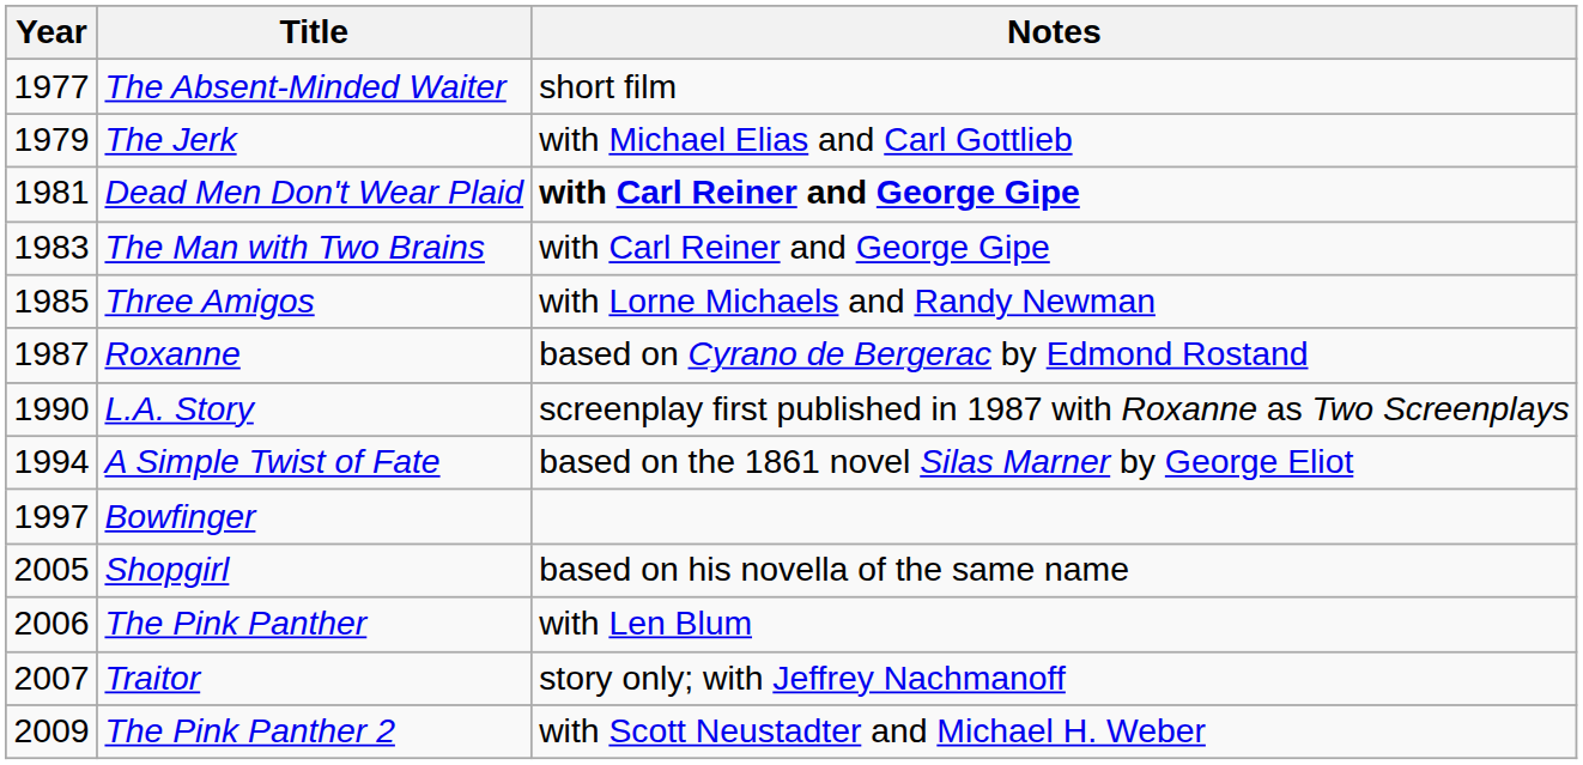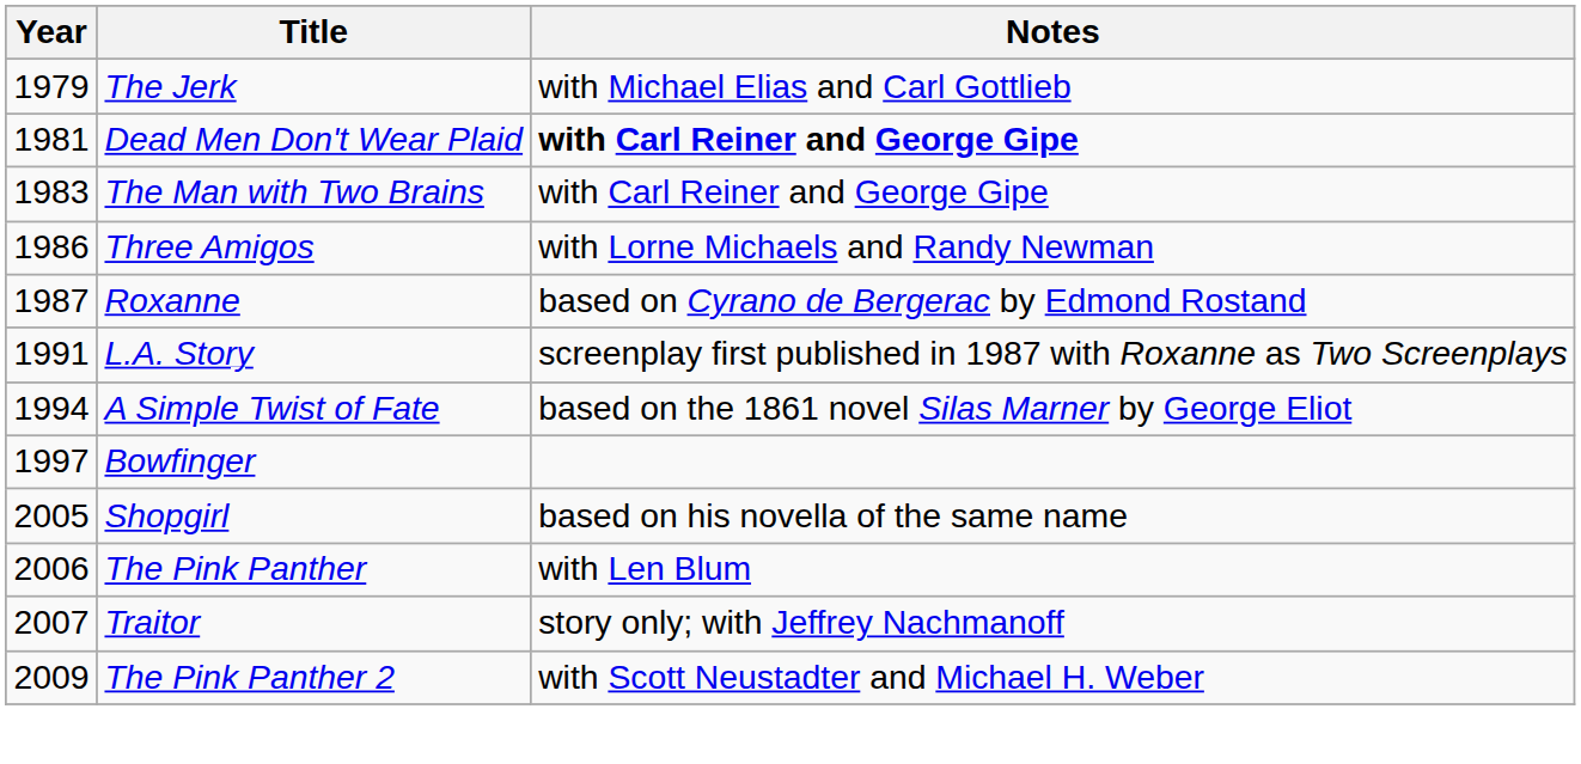 <table class="wikitable">
 <tr>
 <th scope="col">Year</th>
 <th scope="col">Title</th>
 <th scope="col">Notes</th>
-</tr>
-<tr>
-<td>1977</td>
-<td scope="row"><em><a href='#'>The Absent-Minded Waiter</a></em></td>
-<td>short film</td>
 </tr>
 <tr>
 <td>1979</td>
 <td scope="row"><em><a href='#'>The Jerk</a></em></td>
 <td>with <a href='#'>Michael Elias</a> and <a href='#'>Carl Gottlieb</a></td>
 </tr>
 <tr>
 <td>1981</td>
 <td scope="row"><em><a href='#'>Dead Men Don't Wear Plaid</a></em></td>
 <td><strong>with <a href='#'>Carl Reiner</a> and <a href='#'>George Gipe</a></strong></td>
 </tr>
 <tr>
 <td>1983</td>
 <td scope="row"><em><a href='#'>The Man with Two Brains</a></em></td>
 <td>with <a href='#'>Carl Reiner</a> and <a href='#'>George Gipe</a></td>
 </tr>
 <tr>
-<td>1985</td>
+<td>1986</td>
 <td scope="row"><em><a href='#'>Three Amigos</a></em></td>
 <td>with <a href='#'>Lorne Michaels</a> and <a href='#'>Randy Newman</a></td>
 </tr>
 <tr>
 <td>1987</td>
 <td scope="row"><em><a href='#'>Roxanne</a></em></td>
 <td>based on <em><a href='#'>Cyrano de Bergerac</a></em> by <a href='#'>Edmond Rostand</a></td>
 </tr>
 <tr>
-<td>1990</td>
+<td>1991</td>
 <td scope="row"><em><a href='#'>L.A. Story</a></em></td>
 <td>screenplay first published in 1987 with <em>Roxanne</em> as <em>Two Screenplays</em></td>
 </tr>
 <tr>
 <td>1994</td>
 <td scope="row"><em><a href='#'>A Simple Twist of Fate</a></em></td>
 <td>based on the 1861 novel <em><a href='#'>Silas Marner</a></em> by <a href='#'>George Eliot</a></td>
 </tr>
 <tr>
 <td>1997</td>
 <td scope="row"><em><a href='#'>Bowfinger</a></em></td>
 <td></td>
 </tr>
 <tr>
 <td>2005</td>
 <td scope="row"><em><a href='#'>Shopgirl</a></em></td>
 <td>based on his novella of the same name</td>
 </tr>
 <tr>
 <td>2006</td>
 <td scope="row"><em><a href='#'>The Pink Panther</a></em></td>
 <td>with <a href='#'>Len Blum</a></td>
 </tr>
 <tr>
 <td>2007</td>
 <td scope="row"><em><a href='#'>Traitor</a></em></td>
 <td>story only; with <a href='#'>Jeffrey Nachmanoff</a></td>
 </tr>
 <tr>
 <td>2009</td>
 <td scope="row"><em><a href='#'>The Pink Panther 2</a></em></td>
 <td>with <a href='#'>Scott Neustadter</a> and <a href='#'>Michael H. Weber</a></td>
 </tr>
 </table>
